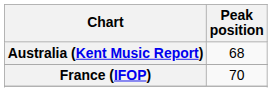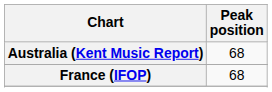 <table class="wikitable plainrowheaders sortable">
 <tr>
 <th scope="col">Chart</th>
 <th scope="col">Peak<br>position</th>
 </tr>
 <tr>
 <th scope="row">Australia (<a href='#'>Kent Music Report</a>)</th>
 <td style="text-align:center;">68</td>
 </tr>
 <tr>
 </tr>
 <tr>
 <th scope="row">France (<a href='#'>IFOP</a>)</th>
-<td style="text-align:center;">70</td>
+<td style="text-align:center;">68</td>
 </tr>
 <tr>
 </tr>
 <tr>
 </tr>
 </table>
